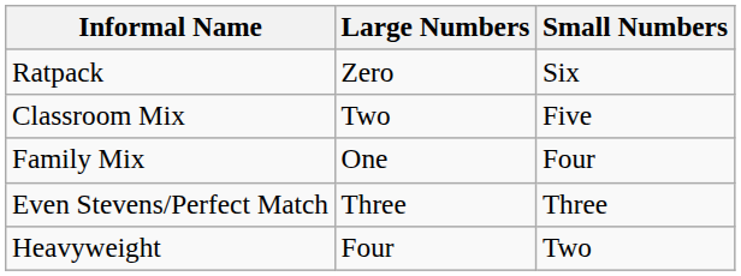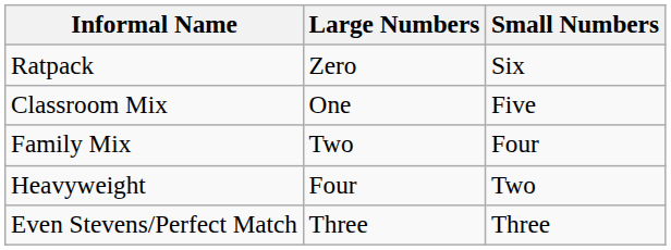 <table class="wikitable">
 <tr>
 <th>Informal Name</th>
 <th>Large Numbers</th>
 <th>Small Numbers</th>
 </tr>
 <tr>
 <td>Ratpack</td>
 <td>Zero</td>
 <td>Six</td>
 </tr>
 <tr>
 <td>Classroom Mix</td>
-<td>Two</td>
+<td>One</td>
 <td>Five</td>
 </tr>
 <tr>
 <td>Family Mix</td>
-<td>One</td>
+<td>Two</td>
 <td>Four</td>
+</tr>
+<tr>
+<td>Heavyweight</td>
+<td>Four</td>
+<td>Two</td>
 </tr>
 <tr>
 <td>Even Stevens/Perfect Match</td>
 <td>Three</td>
 <td>Three</td>
 </tr>
-<tr>
-<td>Heavyweight</td>
-<td>Four</td>
-<td>Two</td>
-</tr>
 </table>
